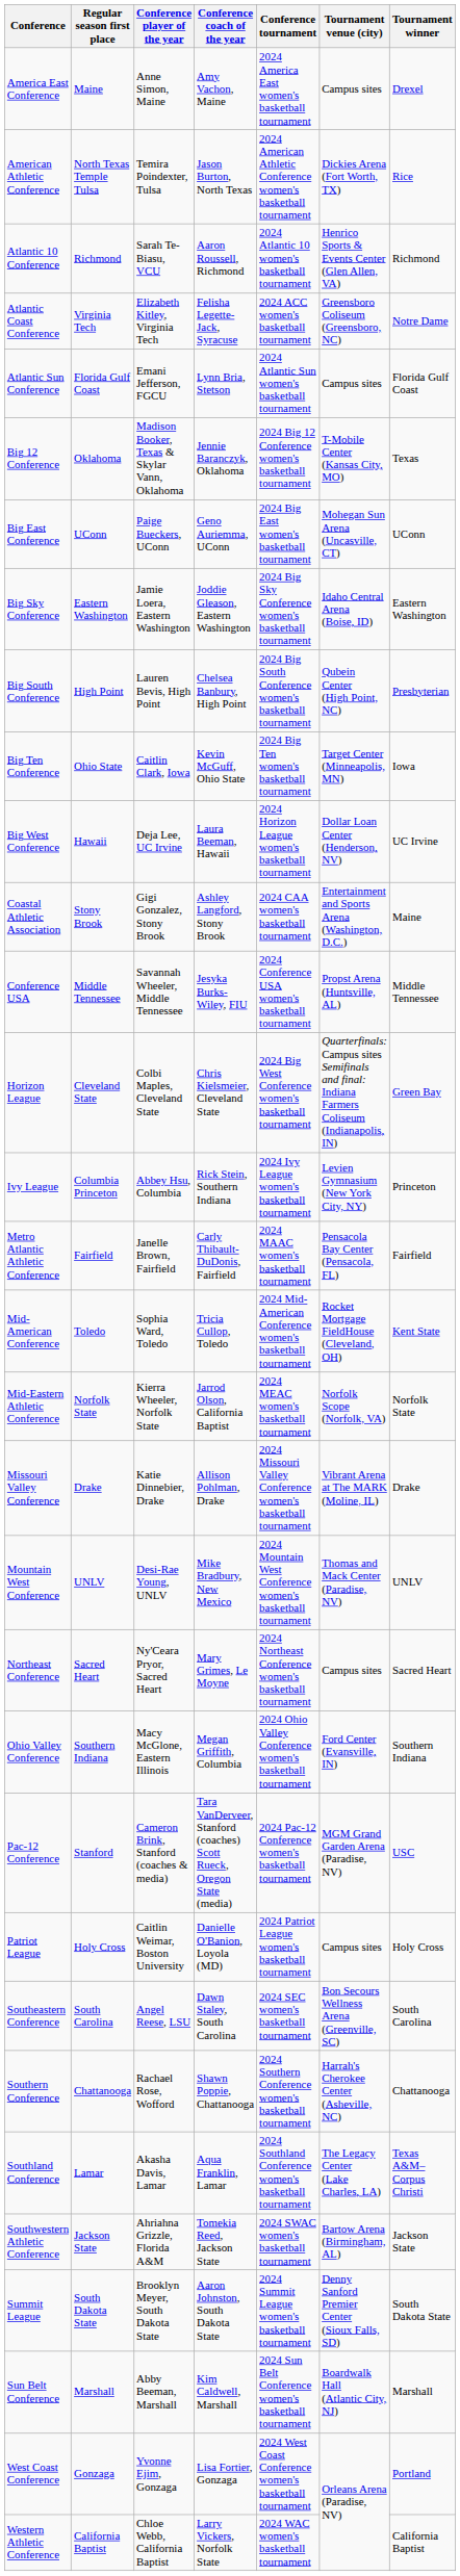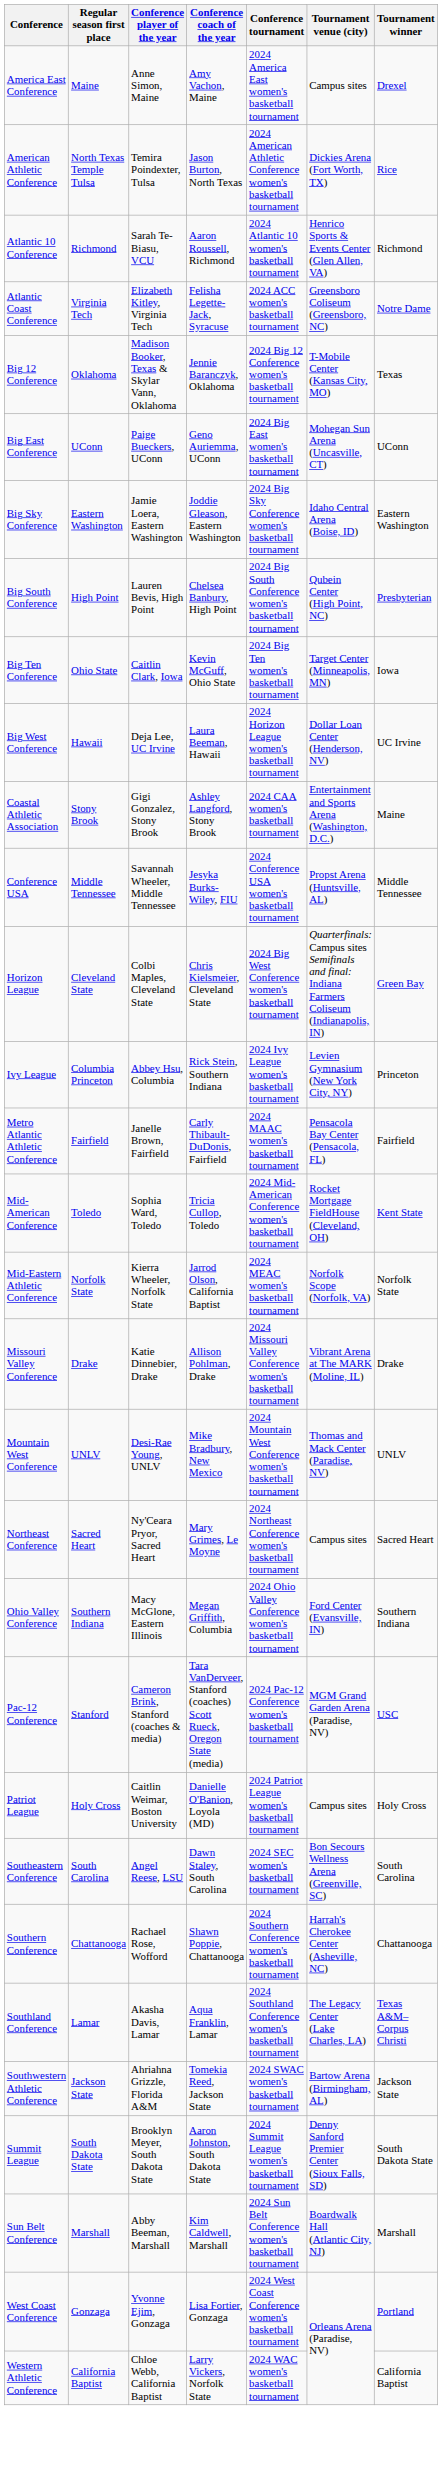 <table class="wikitable">
 <tr>
 <th>Conference</th>
 <th>Regular<br>season first place</th>
 <th><a href='#'>Conference<br>player of the year</a></th>
 <th><a href='#'>Conference<br>coach of the year</a></th>
 <th>Conference<br>tournament</th>
 <th>Tournament<br>venue (city)</th>
 <th>Tournament<br>winner</th>
 </tr>
 <tr>
 <td><a href='#'>America East Conference</a></td>
 <td><a href='#'>Maine</a></td>
 <td>Anne Simon, Maine</td>
 <td><a href='#'>Amy Vachon</a>, Maine</td>
 <td><a href='#'>2024 America East women's basketball tournament</a></td>
 <td>Campus sites</td>
 <td><a href='#'>Drexel</a></td>
 </tr>
 <tr>
 <td><a href='#'>American Athletic Conference</a></td>
 <td><a href='#'>North Texas</a><br><a href='#'>Temple</a><br><a href='#'>Tulsa</a></td>
 <td>Temira Poindexter, Tulsa</td>
 <td><a href='#'>Jason Burton</a>, North Texas</td>
 <td><a href='#'>2024 American Athletic Conference women's basketball tournament</a></td>
 <td><a href='#'>Dickies Arena</a><br>(<a href='#'>Fort Worth, TX</a>)</td>
 <td><a href='#'>Rice</a></td>
 </tr>
 <tr>
 <td><a href='#'>Atlantic 10 Conference</a></td>
 <td><a href='#'>Richmond</a></td>
 <td>Sarah Te-Biasu, <a href='#'>VCU</a></td>
 <td><a href='#'>Aaron Roussell</a>, Richmond</td>
 <td><a href='#'>2024 Atlantic 10 women's basketball tournament</a></td>
 <td><a href='#'>Henrico Sports & Events Center</a><br>(<a href='#'>Glen Allen, VA</a>)</td>
 <td>Richmond</td>
 </tr>
 <tr>
 <td><a href='#'>Atlantic Coast Conference</a></td>
 <td><a href='#'>Virginia Tech</a></td>
 <td><a href='#'>Elizabeth Kitley</a>, Virginia Tech</td>
 <td><a href='#'>Felisha Legette-Jack</a>, <a href='#'>Syracuse</a></td>
 <td><a href='#'>2024 ACC women's basketball tournament</a></td>
 <td><a href='#'>Greensboro Coliseum</a><br>(<a href='#'>Greensboro, NC</a>)</td>
 <td><a href='#'>Notre Dame</a></td>
-</tr>
-<tr>
-<td><a href='#'>Atlantic Sun Conference</a></td>
-<td><a href='#'>Florida Gulf Coast</a></td>
-<td>Emani Jefferson, FGCU</td>
-<td><a href='#'>Lynn Bria</a>, <a href='#'>Stetson</a></td>
-<td><a href='#'>2024 Atlantic Sun women's basketball tournament</a></td>
-<td>Campus sites</td>
-<td>Florida Gulf Coast</td>
 </tr>
 <tr>
 <td><a href='#'>Big 12 Conference</a></td>
 <td><a href='#'>Oklahoma</a></td>
 <td><a href='#'>Madison Booker</a>, <a href='#'>Texas</a> & Skylar Vann, Oklahoma</td>
 <td><a href='#'>Jennie Baranczyk</a>, Oklahoma</td>
 <td><a href='#'>2024 Big 12 Conference women's basketball tournament</a></td>
 <td><a href='#'>T-Mobile Center</a><br>(<a href='#'>Kansas City, MO</a>)</td>
 <td>Texas</td>
 </tr>
 <tr>
 <td><a href='#'>Big East Conference</a></td>
 <td><a href='#'>UConn</a></td>
 <td><a href='#'>Paige Bueckers</a>, UConn</td>
 <td><a href='#'>Geno Auriemma</a>, UConn</td>
 <td><a href='#'>2024 Big East women's basketball tournament</a></td>
 <td><a href='#'>Mohegan Sun Arena</a><br>(<a href='#'>Uncasville, CT</a>)</td>
 <td>UConn</td>
 </tr>
 <tr>
 <td><a href='#'>Big Sky Conference</a></td>
 <td><a href='#'>Eastern Washington</a></td>
 <td>Jamie Loera, Eastern Washington</td>
 <td><a href='#'>Joddie Gleason</a>, Eastern Washington</td>
 <td><a href='#'>2024 Big Sky Conference women's basketball tournament</a></td>
 <td><a href='#'>Idaho Central Arena</a><br>(<a href='#'>Boise, ID</a>)</td>
 <td>Eastern Washington</td>
 </tr>
 <tr>
 <td><a href='#'>Big South Conference</a></td>
 <td><a href='#'>High Point</a></td>
 <td>Lauren Bevis, High Point</td>
 <td><a href='#'>Chelsea Banbury</a>, High Point</td>
 <td><a href='#'>2024 Big South Conference women's basketball tournament</a></td>
 <td><a href='#'>Qubein Center</a><br>(<a href='#'>High Point, NC</a>)</td>
 <td><a href='#'>Presbyterian</a></td>
 </tr>
 <tr>
 <td><a href='#'>Big Ten Conference</a></td>
 <td><a href='#'>Ohio State</a></td>
 <td><a href='#'>Caitlin Clark</a>, <a href='#'>Iowa</a></td>
 <td><a href='#'>Kevin McGuff</a>, Ohio State</td>
 <td><a href='#'>2024 Big Ten women's basketball tournament</a></td>
 <td><a href='#'>Target Center</a><br>(<a href='#'>Minneapolis, MN</a>)</td>
 <td>Iowa</td>
 </tr>
 <tr>
 <td><a href='#'>Big West Conference</a></td>
 <td><a href='#'>Hawaii</a></td>
 <td>Deja Lee, <a href='#'>UC Irvine</a></td>
 <td><a href='#'>Laura Beeman</a>, Hawaii</td>
 <td><a href='#'>2024 Horizon League women's basketball tournament</a></td>
 <td><a href='#'>Dollar Loan Center</a><br>(<a href='#'>Henderson, NV</a>)</td>
 <td>UC Irvine</td>
 </tr>
 <tr>
 <td><a href='#'>Coastal Athletic Association</a></td>
 <td><a href='#'>Stony Brook</a></td>
 <td>Gigi Gonzalez, Stony Brook</td>
 <td><a href='#'>Ashley Langford</a>, Stony Brook</td>
 <td><a href='#'>2024 CAA women's basketball tournament</a></td>
 <td><a href='#'>Entertainment and Sports Arena</a><br>(<a href='#'>Washington, D.C.</a>)</td>
 <td>Maine</td>
 </tr>
 <tr>
 <td><a href='#'>Conference USA</a></td>
 <td><a href='#'>Middle Tennessee</a></td>
 <td>Savannah Wheeler, Middle Tennessee</td>
 <td><a href='#'>Jesyka Burks-Wiley</a>, <a href='#'>FIU</a></td>
 <td><a href='#'>2024 Conference USA women's basketball tournament</a></td>
 <td><a href='#'>Propst Arena</a><br>(<a href='#'>Huntsville, AL</a>)</td>
 <td>Middle Tennessee</td>
 </tr>
 <tr>
 <td><a href='#'>Horizon League</a></td>
 <td><a href='#'>Cleveland State</a></td>
 <td>Colbi Maples, Cleveland State</td>
 <td><a href='#'>Chris Kielsmeier</a>, Cleveland State</td>
 <td><a href='#'>2024 Big West Conference women's basketball tournament</a></td>
 <td><em>Quarterfinals:</em> Campus sites<br><em>Semifinals and final:</em> <a href='#'>Indiana Farmers Coliseum</a><br>(<a href='#'>Indianapolis, IN</a>)</td>
 <td><a href='#'>Green Bay</a></td>
 </tr>
 <tr>
 <td><a href='#'>Ivy League</a></td>
 <td><a href='#'>Columbia</a><br><a href='#'>Princeton</a></td>
 <td><a href='#'>Abbey Hsu</a>, Columbia</td>
 <td><a href='#'>Rick Stein</a>, Southern Indiana</td>
 <td><a href='#'>2024 Ivy League women's basketball tournament</a></td>
 <td><a href='#'>Levien Gymnasium</a><br>(<a href='#'>New York City, NY</a>)</td>
 <td>Princeton</td>
 </tr>
 <tr>
 <td><a href='#'>Metro Atlantic Athletic Conference</a></td>
 <td><a href='#'>Fairfield</a></td>
 <td>Janelle Brown, Fairfield</td>
 <td><a href='#'>Carly Thibault-DuDonis</a>, Fairfield</td>
 <td><a href='#'>2024 MAAC women's basketball tournament</a></td>
 <td><a href='#'>Pensacola Bay Center</a><br>(<a href='#'>Pensacola, FL</a>)</td>
 <td>Fairfield</td>
 </tr>
 <tr>
 <td><a href='#'>Mid-American Conference</a></td>
 <td><a href='#'>Toledo</a></td>
 <td>Sophia Ward, Toledo</td>
 <td><a href='#'>Tricia Cullop</a>, Toledo</td>
 <td><a href='#'>2024 Mid-American Conference women's basketball tournament</a></td>
 <td><a href='#'>Rocket Mortgage FieldHouse</a><br>(<a href='#'>Cleveland, OH</a>)</td>
 <td><a href='#'>Kent State</a></td>
 </tr>
 <tr>
 <td><a href='#'>Mid-Eastern Athletic Conference</a></td>
 <td><a href='#'>Norfolk State</a></td>
 <td>Kierra Wheeler, Norfolk State</td>
 <td><a href='#'>Jarrod Olson</a>, California Baptist</td>
 <td><a href='#'>2024 MEAC women's basketball tournament</a></td>
 <td><a href='#'>Norfolk Scope</a><br>(<a href='#'>Norfolk, VA</a>)</td>
 <td>Norfolk State</td>
 </tr>
 <tr>
 <td><a href='#'>Missouri Valley Conference</a></td>
 <td><a href='#'>Drake</a></td>
 <td>Katie Dinnebier, Drake</td>
 <td><a href='#'>Allison Pohlman</a>, Drake</td>
 <td><a href='#'>2024 Missouri Valley Conference women's basketball tournament</a></td>
 <td><a href='#'>Vibrant Arena at The MARK</a><br>(<a href='#'>Moline, IL</a>)</td>
 <td>Drake</td>
 </tr>
 <tr>
 <td><a href='#'>Mountain West Conference</a></td>
 <td><a href='#'>UNLV</a></td>
 <td><a href='#'>Desi-Rae Young</a>, UNLV</td>
 <td><a href='#'>Mike Bradbury</a>, <a href='#'>New Mexico</a></td>
 <td><a href='#'>2024 Mountain West Conference women's basketball tournament</a></td>
 <td><a href='#'>Thomas and Mack Center</a><br>(<a href='#'>Paradise, NV</a>)</td>
 <td>UNLV</td>
 </tr>
 <tr>
 <td><a href='#'>Northeast Conference</a></td>
 <td><a href='#'>Sacred Heart</a></td>
 <td>Ny'Ceara Pryor, Sacred Heart</td>
 <td><a href='#'>Mary Grimes</a>, <a href='#'>Le Moyne</a></td>
 <td><a href='#'>2024 Northeast Conference women's basketball tournament</a></td>
 <td>Campus sites</td>
 <td>Sacred Heart</td>
 </tr>
 <tr>
 <td><a href='#'>Ohio Valley Conference</a></td>
 <td><a href='#'>Southern Indiana</a></td>
 <td>Macy McGlone, Eastern Illinois</td>
 <td><a href='#'>Megan Griffith</a>, Columbia</td>
 <td><a href='#'>2024 Ohio Valley Conference women's basketball tournament</a></td>
 <td><a href='#'>Ford Center</a><br>(<a href='#'>Evansville, IN</a>)</td>
 <td>Southern Indiana</td>
 </tr>
 <tr>
 <td><a href='#'>Pac-12 Conference</a></td>
 <td><a href='#'>Stanford</a></td>
 <td><a href='#'>Cameron Brink</a>, Stanford (coaches & media)</td>
 <td><a href='#'>Tara VanDerveer</a>, Stanford (coaches)<br><a href='#'>Scott Rueck</a>, <a href='#'>Oregon State</a> (media)</td>
 <td><a href='#'>2024 Pac-12 Conference women's basketball tournament</a></td>
 <td><a href='#'>MGM Grand Garden Arena</a><br>(Paradise, NV)</td>
 <td><a href='#'>USC</a></td>
 </tr>
 <tr>
 <td><a href='#'>Patriot League</a></td>
 <td><a href='#'>Holy Cross</a></td>
 <td>Caitlin Weimar, Boston University</td>
 <td><a href='#'>Danielle O'Banion</a>, Loyola (MD)</td>
 <td><a href='#'>2024 Patriot League women's basketball tournament</a></td>
 <td>Campus sites</td>
 <td>Holy Cross</td>
 </tr>
 <tr>
 <td><a href='#'>Southeastern Conference</a></td>
 <td><a href='#'>South Carolina</a></td>
 <td><a href='#'>Angel Reese</a>, <a href='#'>LSU</a></td>
 <td><a href='#'>Dawn Staley</a>, South Carolina</td>
 <td><a href='#'>2024 SEC women's basketball tournament</a></td>
 <td><a href='#'>Bon Secours Wellness Arena</a><br>(<a href='#'>Greenville, SC</a>)</td>
 <td>South Carolina</td>
 </tr>
 <tr>
 <td><a href='#'>Southern Conference</a></td>
 <td><a href='#'>Chattanooga</a></td>
 <td>Rachael Rose, Wofford</td>
 <td><a href='#'>Shawn Poppie</a>, Chattanooga</td>
 <td><a href='#'>2024 Southern Conference women's basketball tournament</a></td>
 <td><a href='#'>Harrah's Cherokee Center</a><br>(<a href='#'>Asheville, NC</a>)</td>
 <td>Chattanooga</td>
 </tr>
 <tr>
 <td><a href='#'>Southland Conference</a></td>
 <td><a href='#'>Lamar</a></td>
 <td>Akasha Davis, Lamar</td>
 <td><a href='#'>Aqua Franklin</a>, Lamar</td>
 <td><a href='#'>2024 Southland Conference women's basketball tournament</a></td>
 <td><a href='#'>The Legacy Center</a><br>(<a href='#'>Lake Charles, LA</a>)</td>
 <td><a href='#'>Texas A&M–Corpus Christi</a></td>
 </tr>
 <tr>
 <td><a href='#'>Southwestern Athletic Conference</a></td>
 <td><a href='#'>Jackson State</a></td>
 <td>Ahriahna Grizzle, Florida A&M</td>
 <td><a href='#'>Tomekia Reed</a>, Jackson State</td>
 <td><a href='#'>2024 SWAC women's basketball tournament</a></td>
 <td><a href='#'>Bartow Arena</a><br>(<a href='#'>Birmingham, AL</a>)</td>
 <td>Jackson State</td>
 </tr>
 <tr>
 <td><a href='#'>Summit League</a></td>
 <td><a href='#'>South Dakota State</a></td>
 <td>Brooklyn Meyer, South Dakota State</td>
 <td><a href='#'>Aaron Johnston</a>, South Dakota State</td>
 <td><a href='#'>2024 Summit League women's basketball tournament</a></td>
 <td><a href='#'>Denny Sanford Premier Center</a><br>(<a href='#'>Sioux Falls, SD</a>)</td>
 <td>South Dakota State</td>
 </tr>
 <tr>
 <td><a href='#'>Sun Belt Conference</a></td>
 <td><a href='#'>Marshall</a></td>
 <td>Abby Beeman, Marshall</td>
 <td><a href='#'>Kim Caldwell</a>, Marshall</td>
 <td><a href='#'>2024 Sun Belt Conference women's basketball tournament</a></td>
 <td><a href='#'>Boardwalk Hall</a><br>(<a href='#'>Atlantic City, NJ</a>)</td>
 <td>Marshall</td>
 </tr>
 <tr>
 <td><a href='#'>West Coast Conference</a></td>
 <td><a href='#'>Gonzaga</a></td>
 <td><a href='#'>Yvonne Ejim</a>, Gonzaga</td>
 <td><a href='#'>Lisa Fortier</a>, Gonzaga</td>
 <td><a href='#'>2024 West Coast Conference women's basketball tournament</a></td>
 <td rowspan=2><a href='#'>Orleans Arena</a><br>(Paradise, NV)</td>
 <td><a href='#'>Portland</a></td>
 </tr>
 <tr>
 <td><a href='#'>Western Athletic Conference</a></td>
 <td><a href='#'>California Baptist</a></td>
 <td>Chloe Webb, California Baptist</td>
 <td><a href='#'>Larry Vickers</a>, Norfolk State</td>
 <td><a href='#'>2024 WAC women's basketball tournament</a></td>
 <td>California Baptist</td>
 </tr>
 </table>
